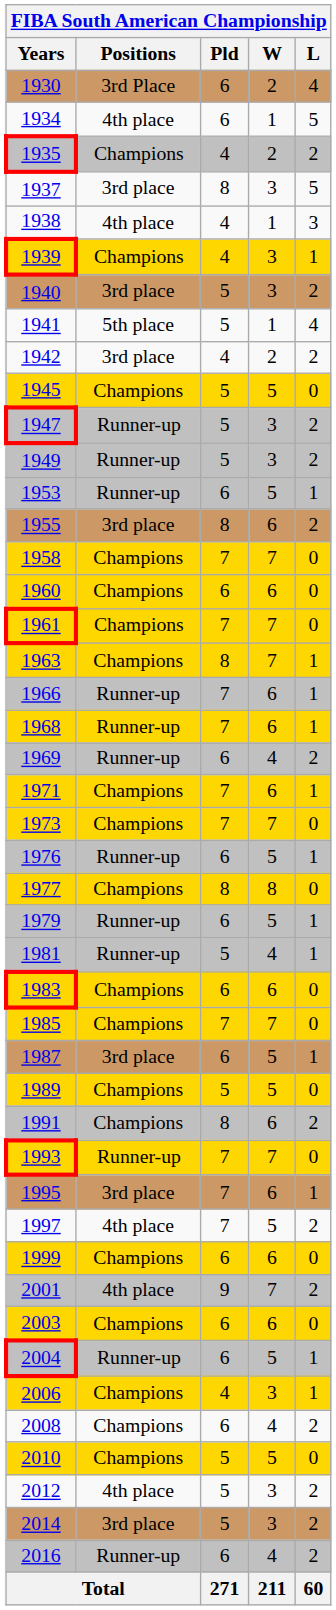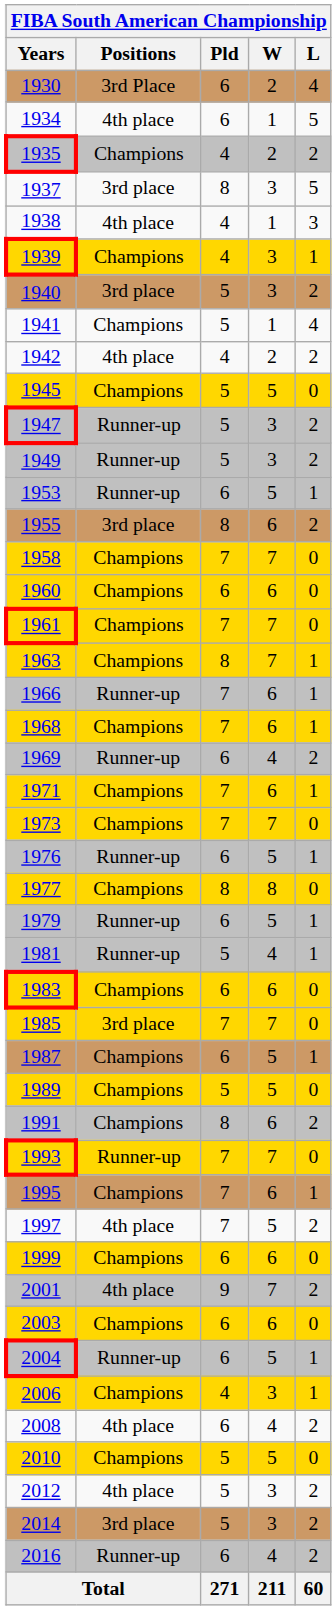 <table class="wikitable sortable" style="text-align: center;font-size:90%;">
 <tr>
 <th colspan=5><a href='#'>FIBA South American Championship</a></th>
 </tr>
 <tr>
 <th>Years</th>
 <th>Positions</th>
 <th>Pld</th>
 <th>W</th>
 <th>L</th>
 </tr>
 <tr bgcolor=cc9966>
 <td> <a href='#'>1930</a></td>
 <td>3rd Place</td>
 <td>6</td>
 <td>2</td>
 <td>4</td>
 </tr>
 <tr>
 <td> <a href='#'>1934</a></td>
 <td>4th place</td>
 <td>6</td>
 <td>1</td>
 <td>5</td>
 </tr>
 <tr bgcolor=silver>
 <td style="border: 3px solid red"> <a href='#'>1935</a></td>
 <td>Champions</td>
 <td>4</td>
 <td>2</td>
 <td>2</td>
 </tr>
 <tr -bgcolor=cc9966>
 <td> <a href='#'>1937</a></td>
 <td>3rd place</td>
 <td>8</td>
 <td>3</td>
 <td>5</td>
 </tr>
 <tr>
 <td> <a href='#'>1938</a></td>
 <td>4th place</td>
 <td>4</td>
 <td>1</td>
 <td>3</td>
 </tr>
 <tr bgcolor=gold>
 <td style="border: 3px solid red"> <a href='#'>1939</a></td>
 <td>Champions</td>
 <td>4</td>
 <td>3</td>
 <td>1</td>
 </tr>
 <tr bgcolor=cc9966>
 <td> <a href='#'>1940</a></td>
 <td>3rd place</td>
 <td>5</td>
 <td>3</td>
 <td>2</td>
 </tr>
 <tr>
 <td> <a href='#'>1941</a></td>
-<td>5th place</td>
+<td>Champions</td>
 <td>5</td>
 <td>1</td>
 <td>4</td>
 </tr>
 <tr>
 <td> <a href='#'>1942</a></td>
-<td>3rd place</td>
+<td>4th place</td>
 <td>4</td>
 <td>2</td>
 <td>2</td>
 </tr>
 <tr bgcolor=gold>
 <td> <a href='#'>1945</a></td>
 <td>Champions</td>
 <td>5</td>
 <td>5</td>
 <td>0</td>
 </tr>
 <tr bgcolor=silver>
 <td style="border: 3px solid red"> <a href='#'>1947</a></td>
 <td>Runner-up</td>
 <td>5</td>
 <td>3</td>
 <td>2</td>
 </tr>
 <tr bgcolor=silver>
 <td> <a href='#'>1949</a></td>
 <td>Runner-up</td>
 <td>5</td>
 <td>3</td>
 <td>2</td>
 </tr>
 <tr bgcolor=silver>
 <td> <a href='#'>1953</a></td>
 <td>Runner-up</td>
 <td>6</td>
 <td>5</td>
 <td>1</td>
 </tr>
 <tr bgcolor=cc9966>
 <td> <a href='#'>1955</a></td>
 <td>3rd place</td>
 <td>8</td>
 <td>6</td>
 <td>2</td>
 </tr>
 <tr bgcolor=gold>
 <td> <a href='#'>1958</a></td>
 <td>Champions</td>
 <td>7</td>
 <td>7</td>
 <td>0</td>
 </tr>
 <tr bgcolor=gold>
 <td> <a href='#'>1960</a></td>
 <td>Champions</td>
 <td>6</td>
 <td>6</td>
 <td>0</td>
 </tr>
 <tr bgcolor=gold>
 <td style="border: 3px solid red"> <a href='#'>1961</a></td>
 <td>Champions</td>
 <td>7</td>
 <td>7</td>
 <td>0</td>
 </tr>
 <tr bgcolor=gold>
 <td> <a href='#'>1963</a></td>
 <td>Champions</td>
 <td>8</td>
 <td>7</td>
 <td>1</td>
 </tr>
 <tr bgcolor=silver>
 <td> <a href='#'>1966</a></td>
 <td>Runner-up</td>
 <td>7</td>
 <td>6</td>
 <td>1</td>
 </tr>
 <tr bgcolor=gold>
 <td> <a href='#'>1968</a></td>
-<td>Runner-up</td>
+<td>Champions</td>
 <td>7</td>
 <td>6</td>
 <td>1</td>
 </tr>
 <tr bgcolor=silver>
 <td> <a href='#'>1969</a></td>
 <td>Runner-up</td>
 <td>6</td>
 <td>4</td>
 <td>2</td>
 </tr>
 <tr bgcolor=gold>
 <td> <a href='#'>1971</a></td>
 <td>Champions</td>
 <td>7</td>
 <td>6</td>
 <td>1</td>
 </tr>
 <tr bgcolor=gold>
 <td> <a href='#'>1973</a></td>
 <td>Champions</td>
 <td>7</td>
 <td>7</td>
 <td>0</td>
 </tr>
 <tr bgcolor=silver>
 <td> <a href='#'>1976</a></td>
 <td>Runner-up</td>
 <td>6</td>
 <td>5</td>
 <td>1</td>
 </tr>
 <tr bgcolor=gold>
 <td> <a href='#'>1977</a></td>
 <td>Champions</td>
 <td>8</td>
 <td>8</td>
 <td>0</td>
 </tr>
 <tr bgcolor=silver>
 <td> <a href='#'>1979</a></td>
 <td>Runner-up</td>
 <td>6</td>
 <td>5</td>
 <td>1</td>
 </tr>
 <tr bgcolor=silver>
 <td> <a href='#'>1981</a></td>
 <td>Runner-up</td>
 <td>5</td>
 <td>4</td>
 <td>1</td>
 </tr>
 <tr bgcolor=gold>
 <td style="border: 3px solid red"> <a href='#'>1983</a></td>
 <td>Champions</td>
 <td>6</td>
 <td>6</td>
 <td>0</td>
 </tr>
 <tr bgcolor=gold>
 <td> <a href='#'>1985</a></td>
-<td>Champions</td>
+<td>3rd place</td>
 <td>7</td>
 <td>7</td>
 <td>0</td>
 </tr>
 <tr bgcolor=cc9966>
 <td> <a href='#'>1987</a></td>
-<td>3rd place</td>
+<td>Champions</td>
 <td>6</td>
 <td>5</td>
 <td>1</td>
 </tr>
 <tr bgcolor=gold>
 <td> <a href='#'>1989</a></td>
 <td>Champions</td>
 <td>5</td>
 <td>5</td>
 <td>0</td>
 </tr>
 <tr bgcolor=silver>
 <td> <a href='#'>1991</a></td>
 <td>Champions</td>
 <td>8</td>
 <td>6</td>
 <td>2</td>
 </tr>
 <tr bgcolor=gold>
 <td style="border: 3px solid red"> <a href='#'>1993</a></td>
 <td>Runner-up</td>
 <td>7</td>
 <td>7</td>
 <td>0</td>
 </tr>
 <tr bgcolor=cc9966>
 <td> <a href='#'>1995</a></td>
-<td>3rd place</td>
+<td>Champions</td>
 <td>7</td>
 <td>6</td>
 <td>1</td>
 </tr>
 <tr>
 <td> <a href='#'>1997</a></td>
 <td>4th place</td>
 <td>7</td>
 <td>5</td>
 <td>2</td>
 </tr>
 <tr bgcolor=gold>
 <td> <a href='#'>1999</a></td>
 <td>Champions</td>
 <td>6</td>
 <td>6</td>
 <td>0</td>
 </tr>
 <tr bgcolor=silver>
 <td> <a href='#'>2001</a></td>
 <td>4th place</td>
 <td>9</td>
 <td>7</td>
 <td>2</td>
 </tr>
 <tr bgcolor=gold>
 <td> <a href='#'>2003</a></td>
 <td>Champions</td>
 <td>6</td>
 <td>6</td>
 <td>0</td>
 </tr>
 <tr bgcolor=silver>
 <td style="border: 3px solid red"> <a href='#'>2004</a></td>
 <td>Runner-up</td>
 <td>6</td>
 <td>5</td>
 <td>1</td>
 </tr>
 <tr bgcolor=gold>
 <td> <a href='#'>2006</a></td>
 <td>Champions</td>
 <td>4</td>
 <td>3</td>
 <td>1</td>
 </tr>
 <tr>
 <td> <a href='#'>2008</a></td>
-<td>Champions</td>
+<td>4th place</td>
 <td>6</td>
 <td>4</td>
 <td>2</td>
 </tr>
 <tr bgcolor=gold>
 <td> <a href='#'>2010</a></td>
 <td>Champions</td>
 <td>5</td>
 <td>5</td>
 <td>0</td>
 </tr>
 <tr>
 <td> <a href='#'>2012</a></td>
 <td>4th place</td>
 <td>5</td>
 <td>3</td>
 <td>2</td>
 </tr>
 <tr bgcolor=cc9966>
 <td> <a href='#'>2014</a></td>
 <td>3rd place</td>
 <td>5</td>
 <td>3</td>
 <td>2</td>
 </tr>
 <tr bgcolor=silver>
 <td> <a href='#'>2016</a></td>
 <td>Runner-up</td>
 <td>6</td>
 <td>4</td>
 <td>2</td>
 </tr>
 <tr>
 <th colspan=2>Total</th>
 <th>271</th>
 <th>211</th>
 <th>60</th>
 </tr>
 </table>
